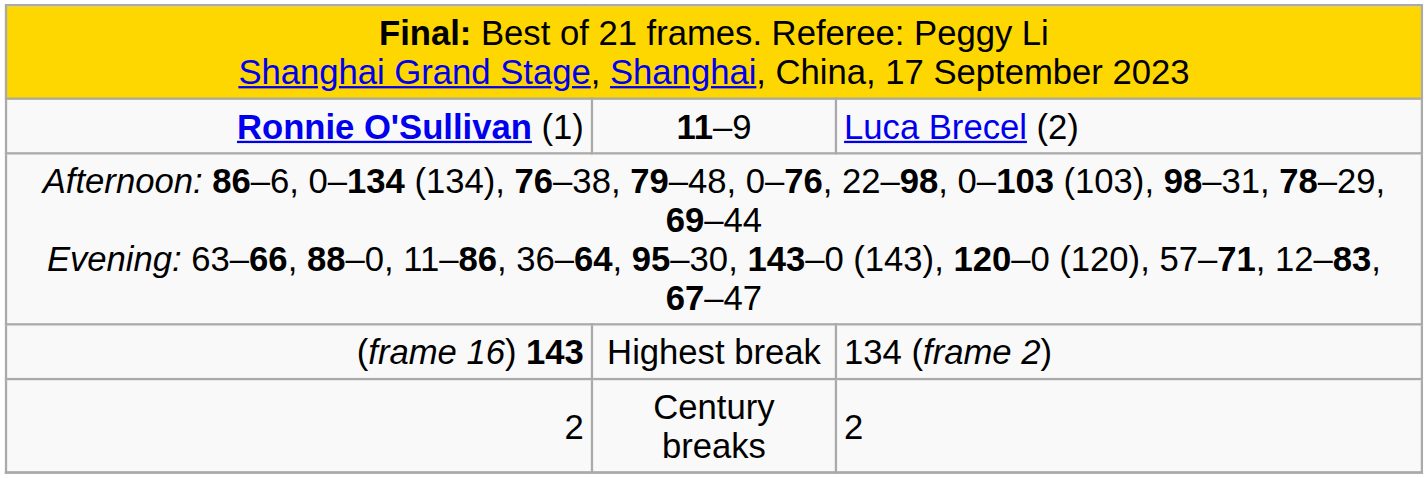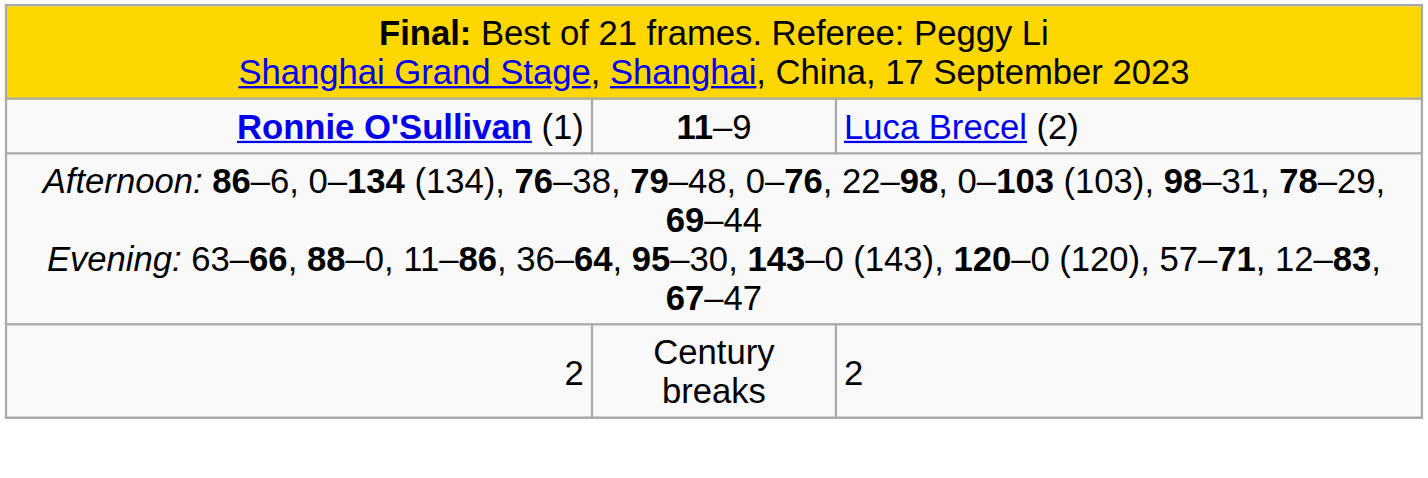 <table class="wikitable" style="font-size: 95%; margin: 1em auto 1em auto;">
 <tr>
 <td colspan="3" align="center" bgcolor="#ffd700"><strong>Final:</strong> Best of 21 frames. Referee: Peggy Li<br><a href='#'>Shanghai Grand Stage</a>, <a href='#'>Shanghai</a>, China, 17 September 2023</td>
 </tr>
 <tr>
 <td width="250" align="right"><strong><a href='#'>Ronnie O'Sullivan</a></strong> (1)<br></td>
 <td width="100" align="center"><strong>11</strong>–9</td>
 <td width="250"><a href='#'>Luca Brecel</a> (2)<br></td>
 </tr>
 <tr>
 <td colspan="3" align="center" style="font-size: 100%"><em>Afternoon:</em> <strong>86</strong>–6, 0–<strong>134</strong> (134), <strong>76</strong>–38, <strong>79</strong>–48, 0–<strong>76</strong>, 22–<strong>98</strong>, 0–<strong>103</strong> (103), <strong>98</strong>–31, <strong>78</strong>–29, <strong>69</strong>–44<br><em>Evening:</em> 63–<strong>66</strong>, <strong>88</strong>–0, 11–<strong>86</strong>, 36–<strong>64</strong>, <strong>95</strong>–30, <strong>143</strong>–0 (143), <strong>120</strong>–0 (120), 57–<strong>71</strong>, 12–<strong>83</strong>, <strong>67</strong>–47</td>
 </tr>
 <tr>
-<td align="right">(<em>frame 16</em>) <strong>143</strong></td>
-<td align="center">Highest break</td>
-<td>134 (<em>frame 2</em>)</td>
-</tr>
-<tr>
 <td align="right">2</td>
 <td align="center">Century breaks</td>
 <td>2</td>
 </tr>
 <tr>
 </tr>
 </table>
